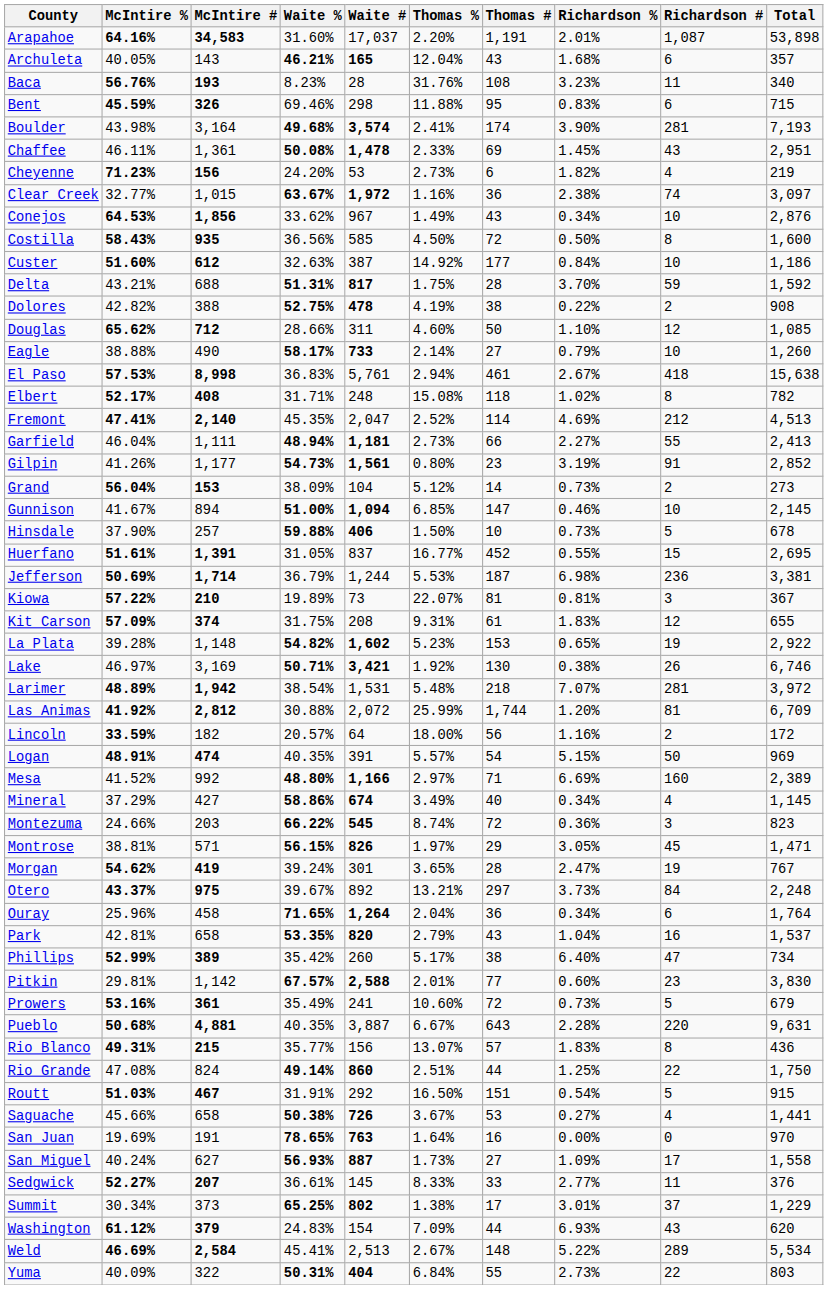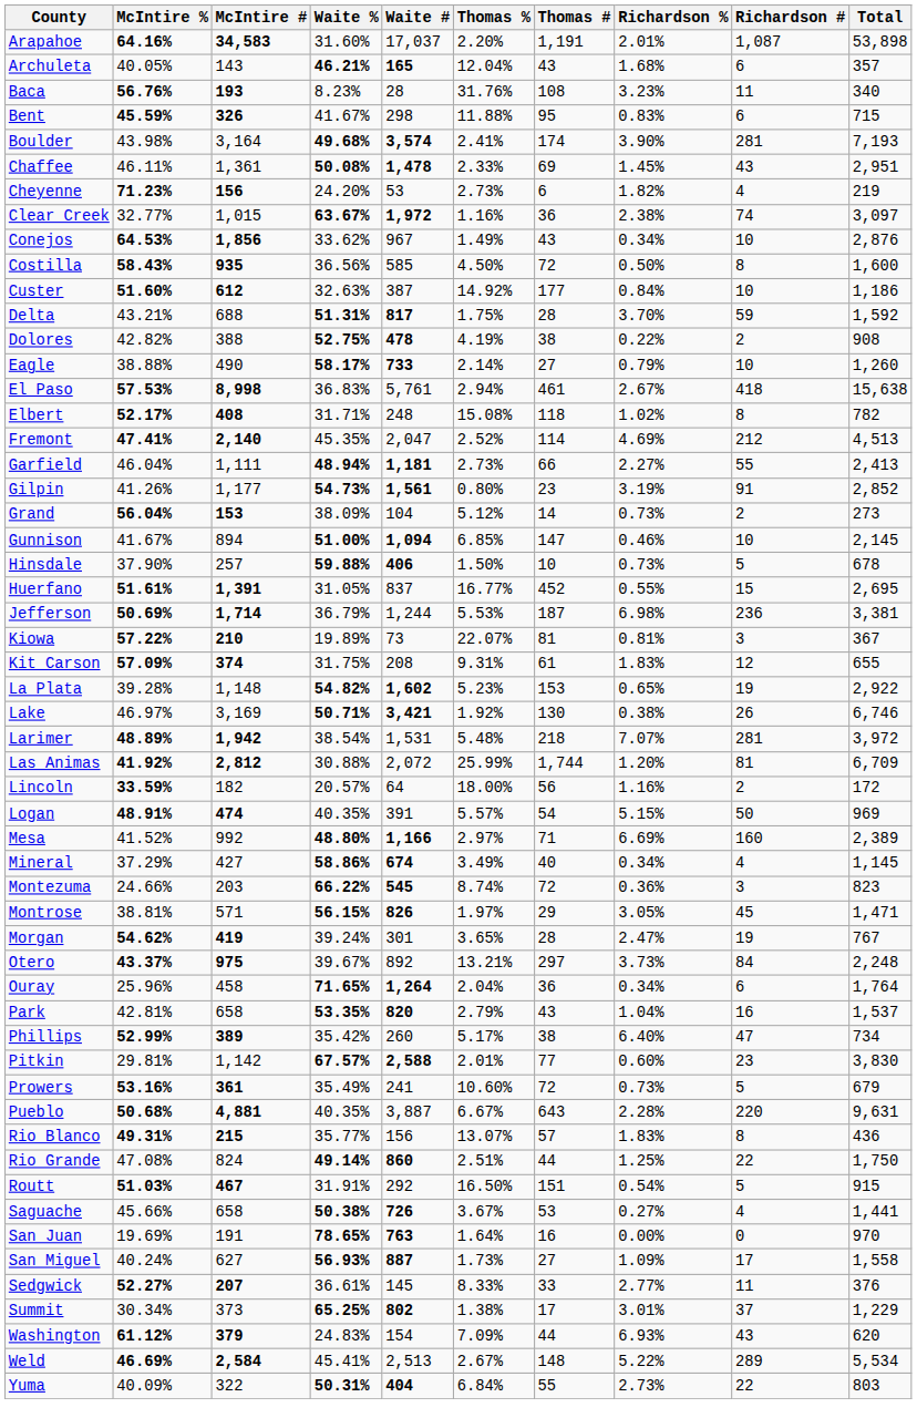 <table class="wikitable sortable">
 <tr>
 <th>County</th>
 <th>McIntire %</th>
 <th>McIntire #</th>
 <th>Waite %</th>
 <th>Waite #</th>
 <th>Thomas %</th>
 <th>Thomas #</th>
 <th>Richardson %</th>
 <th>Richardson #</th>
 <th>Total</th>
 </tr>
 <tr>
 <td><a href='#'>Arapahoe</a></td>
 <td><strong>64.16%</strong></td>
 <td><strong>34,583</strong></td>
 <td>31.60%</td>
 <td>17,037</td>
 <td>2.20%</td>
 <td>1,191</td>
 <td>2.01%</td>
 <td>1,087</td>
 <td>53,898</td>
 </tr>
 <tr>
 <td><a href='#'>Archuleta</a></td>
 <td>40.05%</td>
 <td>143</td>
 <td><strong>46.21%</strong></td>
 <td><strong>165</strong></td>
 <td>12.04%</td>
 <td>43</td>
 <td>1.68%</td>
 <td>6</td>
 <td>357</td>
 </tr>
 <tr>
 <td><a href='#'>Baca</a></td>
 <td><strong>56.76%</strong></td>
 <td><strong>193</strong></td>
 <td>8.23%</td>
 <td>28</td>
 <td>31.76%</td>
 <td>108</td>
 <td>3.23%</td>
 <td>11</td>
 <td>340</td>
 </tr>
 <tr>
 <td><a href='#'>Bent</a></td>
 <td><strong>45.59%</strong></td>
 <td><strong>326</strong></td>
-<td>69.46%</td>
+<td>41.67%</td>
 <td>298</td>
 <td>11.88%</td>
 <td>95</td>
 <td>0.83%</td>
 <td>6</td>
 <td>715</td>
 </tr>
 <tr>
 <td><a href='#'>Boulder</a></td>
 <td>43.98%</td>
 <td>3,164</td>
 <td><strong>49.68%</strong></td>
 <td><strong>3,574</strong></td>
 <td>2.41%</td>
 <td>174</td>
 <td>3.90%</td>
 <td>281</td>
 <td>7,193</td>
 </tr>
 <tr>
 <td><a href='#'>Chaffee</a></td>
 <td>46.11%</td>
 <td>1,361</td>
 <td><strong>50.08%</strong></td>
 <td><strong>1,478</strong></td>
 <td>2.33%</td>
 <td>69</td>
 <td>1.45%</td>
 <td>43</td>
 <td>2,951</td>
 </tr>
 <tr>
 <td><a href='#'>Cheyenne</a></td>
 <td><strong>71.23%</strong></td>
 <td><strong>156</strong></td>
 <td>24.20%</td>
 <td>53</td>
 <td>2.73%</td>
 <td>6</td>
 <td>1.82%</td>
 <td>4</td>
 <td>219</td>
 </tr>
 <tr>
 <td><a href='#'>Clear Creek</a></td>
 <td>32.77%</td>
 <td>1,015</td>
 <td><strong>63.67%</strong></td>
 <td><strong>1,972</strong></td>
 <td>1.16%</td>
 <td>36</td>
 <td>2.38%</td>
 <td>74</td>
 <td>3,097</td>
 </tr>
 <tr>
 <td><a href='#'>Conejos</a></td>
 <td><strong>64.53%</strong></td>
 <td><strong>1,856</strong></td>
 <td>33.62%</td>
 <td>967</td>
 <td>1.49%</td>
 <td>43</td>
 <td>0.34%</td>
 <td>10</td>
 <td>2,876</td>
 </tr>
 <tr>
 <td><a href='#'>Costilla</a></td>
 <td><strong>58.43%</strong></td>
 <td><strong>935</strong></td>
 <td>36.56%</td>
 <td>585</td>
 <td>4.50%</td>
 <td>72</td>
 <td>0.50%</td>
 <td>8</td>
 <td>1,600</td>
 </tr>
 <tr>
 <td><a href='#'>Custer</a></td>
 <td><strong>51.60%</strong></td>
 <td><strong>612</strong></td>
 <td>32.63%</td>
 <td>387</td>
 <td>14.92%</td>
 <td>177</td>
 <td>0.84%</td>
 <td>10</td>
 <td>1,186</td>
 </tr>
 <tr>
 <td><a href='#'>Delta</a></td>
 <td>43.21%</td>
 <td>688</td>
 <td><strong>51.31%</strong></td>
 <td><strong>817</strong></td>
 <td>1.75%</td>
 <td>28</td>
 <td>3.70%</td>
 <td>59</td>
 <td>1,592</td>
 </tr>
 <tr>
 <td><a href='#'>Dolores</a></td>
 <td>42.82%</td>
 <td>388</td>
 <td><strong>52.75%</strong></td>
 <td><strong>478</strong></td>
 <td>4.19%</td>
 <td>38</td>
 <td>0.22%</td>
 <td>2</td>
 <td>908</td>
-</tr>
-<tr>
-<td><a href='#'>Douglas</a></td>
-<td><strong>65.62%</strong></td>
-<td><strong>712</strong></td>
-<td>28.66%</td>
-<td>311</td>
-<td>4.60%</td>
-<td>50</td>
-<td>1.10%</td>
-<td>12</td>
-<td>1,085</td>
 </tr>
 <tr>
 <td><a href='#'>Eagle</a></td>
 <td>38.88%</td>
 <td>490</td>
 <td><strong>58.17%</strong></td>
 <td><strong>733</strong></td>
 <td>2.14%</td>
 <td>27</td>
 <td>0.79%</td>
 <td>10</td>
 <td>1,260</td>
 </tr>
 <tr>
 <td><a href='#'>El Paso</a></td>
 <td><strong>57.53%</strong></td>
 <td><strong>8,998</strong></td>
 <td>36.83%</td>
 <td>5,761</td>
 <td>2.94%</td>
 <td>461</td>
 <td>2.67%</td>
 <td>418</td>
 <td>15,638</td>
 </tr>
 <tr>
 <td><a href='#'>Elbert</a></td>
 <td><strong>52.17%</strong></td>
 <td><strong>408</strong></td>
 <td>31.71%</td>
 <td>248</td>
 <td>15.08%</td>
 <td>118</td>
 <td>1.02%</td>
 <td>8</td>
 <td>782</td>
 </tr>
 <tr>
 <td><a href='#'>Fremont</a></td>
 <td><strong>47.41%</strong></td>
 <td><strong>2,140</strong></td>
 <td>45.35%</td>
 <td>2,047</td>
 <td>2.52%</td>
 <td>114</td>
 <td>4.69%</td>
 <td>212</td>
 <td>4,513</td>
 </tr>
 <tr>
 <td><a href='#'>Garfield</a></td>
 <td>46.04%</td>
 <td>1,111</td>
 <td><strong>48.94%</strong></td>
 <td><strong>1,181</strong></td>
 <td>2.73%</td>
 <td>66</td>
 <td>2.27%</td>
 <td>55</td>
 <td>2,413</td>
 </tr>
 <tr>
 <td><a href='#'>Gilpin</a></td>
 <td>41.26%</td>
 <td>1,177</td>
 <td><strong>54.73%</strong></td>
 <td><strong>1,561</strong></td>
 <td>0.80%</td>
 <td>23</td>
 <td>3.19%</td>
 <td>91</td>
 <td>2,852</td>
 </tr>
 <tr>
 <td><a href='#'>Grand</a></td>
 <td><strong>56.04%</strong></td>
 <td><strong>153</strong></td>
 <td>38.09%</td>
 <td>104</td>
 <td>5.12%</td>
 <td>14</td>
 <td>0.73%</td>
 <td>2</td>
 <td>273</td>
 </tr>
 <tr>
 <td><a href='#'>Gunnison</a></td>
 <td>41.67%</td>
 <td>894</td>
 <td><strong>51.00%</strong></td>
 <td><strong>1,094</strong></td>
 <td>6.85%</td>
 <td>147</td>
 <td>0.46%</td>
 <td>10</td>
 <td>2,145</td>
 </tr>
 <tr>
 <td><a href='#'>Hinsdale</a></td>
 <td>37.90%</td>
 <td>257</td>
 <td><strong>59.88%</strong></td>
 <td><strong>406</strong></td>
 <td>1.50%</td>
 <td>10</td>
 <td>0.73%</td>
 <td>5</td>
 <td>678</td>
 </tr>
 <tr>
 <td><a href='#'>Huerfano</a></td>
 <td><strong>51.61%</strong></td>
 <td><strong>1,391</strong></td>
 <td>31.05%</td>
 <td>837</td>
 <td>16.77%</td>
 <td>452</td>
 <td>0.55%</td>
 <td>15</td>
 <td>2,695</td>
 </tr>
 <tr>
 <td><a href='#'>Jefferson</a></td>
 <td><strong>50.69%</strong></td>
 <td><strong>1,714</strong></td>
 <td>36.79%</td>
 <td>1,244</td>
 <td>5.53%</td>
 <td>187</td>
 <td>6.98%</td>
 <td>236</td>
 <td>3,381</td>
 </tr>
 <tr>
 <td><a href='#'>Kiowa</a></td>
 <td><strong>57.22%</strong></td>
 <td><strong>210</strong></td>
 <td>19.89%</td>
 <td>73</td>
 <td>22.07%</td>
 <td>81</td>
 <td>0.81%</td>
 <td>3</td>
 <td>367</td>
 </tr>
 <tr>
 <td><a href='#'>Kit Carson</a></td>
 <td><strong>57.09%</strong></td>
 <td><strong>374</strong></td>
 <td>31.75%</td>
 <td>208</td>
 <td>9.31%</td>
 <td>61</td>
 <td>1.83%</td>
 <td>12</td>
 <td>655</td>
 </tr>
 <tr>
 <td><a href='#'>La Plata</a></td>
 <td>39.28%</td>
 <td>1,148</td>
 <td><strong>54.82%</strong></td>
 <td><strong>1,602</strong></td>
 <td>5.23%</td>
 <td>153</td>
 <td>0.65%</td>
 <td>19</td>
 <td>2,922</td>
 </tr>
 <tr>
 <td><a href='#'>Lake</a></td>
 <td>46.97%</td>
 <td>3,169</td>
 <td><strong>50.71%</strong></td>
 <td><strong>3,421</strong></td>
 <td>1.92%</td>
 <td>130</td>
 <td>0.38%</td>
 <td>26</td>
 <td>6,746</td>
 </tr>
 <tr>
 <td><a href='#'>Larimer</a></td>
 <td><strong>48.89%</strong></td>
 <td><strong>1,942</strong></td>
 <td>38.54%</td>
 <td>1,531</td>
 <td>5.48%</td>
 <td>218</td>
 <td>7.07%</td>
 <td>281</td>
 <td>3,972</td>
 </tr>
 <tr>
 <td><a href='#'>Las Animas</a></td>
 <td><strong>41.92%</strong></td>
 <td><strong>2,812</strong></td>
 <td>30.88%</td>
 <td>2,072</td>
 <td>25.99%</td>
 <td>1,744</td>
 <td>1.20%</td>
 <td>81</td>
 <td>6,709</td>
 </tr>
 <tr>
 <td><a href='#'>Lincoln</a></td>
 <td><strong>33.59%</strong></td>
 <td>182</td>
 <td>20.57%</td>
 <td>64</td>
 <td>18.00%</td>
 <td>56</td>
 <td>1.16%</td>
 <td>2</td>
 <td>172</td>
 </tr>
 <tr>
 <td><a href='#'>Logan</a></td>
 <td><strong>48.91%</strong></td>
 <td><strong>474</strong></td>
 <td>40.35%</td>
 <td>391</td>
 <td>5.57%</td>
 <td>54</td>
 <td>5.15%</td>
 <td>50</td>
 <td>969</td>
 </tr>
 <tr>
 <td><a href='#'>Mesa</a></td>
 <td>41.52%</td>
 <td>992</td>
 <td><strong>48.80%</strong></td>
 <td><strong>1,166</strong></td>
 <td>2.97%</td>
 <td>71</td>
 <td>6.69%</td>
 <td>160</td>
 <td>2,389</td>
 </tr>
 <tr>
 <td><a href='#'>Mineral</a></td>
 <td>37.29%</td>
 <td>427</td>
 <td><strong>58.86%</strong></td>
 <td><strong>674</strong></td>
 <td>3.49%</td>
 <td>40</td>
 <td>0.34%</td>
 <td>4</td>
 <td>1,145</td>
 </tr>
 <tr>
 <td><a href='#'>Montezuma</a></td>
 <td>24.66%</td>
 <td>203</td>
 <td><strong>66.22%</strong></td>
 <td><strong>545</strong></td>
 <td>8.74%</td>
 <td>72</td>
 <td>0.36%</td>
 <td>3</td>
 <td>823</td>
 </tr>
 <tr>
 <td><a href='#'>Montrose</a></td>
 <td>38.81%</td>
 <td>571</td>
 <td><strong>56.15%</strong></td>
 <td><strong>826</strong></td>
 <td>1.97%</td>
 <td>29</td>
 <td>3.05%</td>
 <td>45</td>
 <td>1,471</td>
 </tr>
 <tr>
 <td><a href='#'>Morgan</a></td>
 <td><strong>54.62%</strong></td>
 <td><strong>419</strong></td>
 <td>39.24%</td>
 <td>301</td>
 <td>3.65%</td>
 <td>28</td>
 <td>2.47%</td>
 <td>19</td>
 <td>767</td>
 </tr>
 <tr>
 <td><a href='#'>Otero</a></td>
 <td><strong>43.37%</strong></td>
 <td><strong>975</strong></td>
 <td>39.67%</td>
 <td>892</td>
 <td>13.21%</td>
 <td>297</td>
 <td>3.73%</td>
 <td>84</td>
 <td>2,248</td>
 </tr>
 <tr>
 <td><a href='#'>Ouray</a></td>
 <td>25.96%</td>
 <td>458</td>
 <td><strong>71.65%</strong></td>
 <td><strong>1,264</strong></td>
 <td>2.04%</td>
 <td>36</td>
 <td>0.34%</td>
 <td>6</td>
 <td>1,764</td>
 </tr>
 <tr>
 <td><a href='#'>Park</a></td>
 <td>42.81%</td>
 <td>658</td>
 <td><strong>53.35%</strong></td>
 <td><strong>820</strong></td>
 <td>2.79%</td>
 <td>43</td>
 <td>1.04%</td>
 <td>16</td>
 <td>1,537</td>
 </tr>
 <tr>
 <td><a href='#'>Phillips</a></td>
 <td><strong>52.99%</strong></td>
 <td><strong>389</strong></td>
 <td>35.42%</td>
 <td>260</td>
 <td>5.17%</td>
 <td>38</td>
 <td>6.40%</td>
 <td>47</td>
 <td>734</td>
 </tr>
 <tr>
 <td><a href='#'>Pitkin</a></td>
 <td>29.81%</td>
 <td>1,142</td>
 <td><strong>67.57%</strong></td>
 <td><strong>2,588</strong></td>
 <td>2.01%</td>
 <td>77</td>
 <td>0.60%</td>
 <td>23</td>
 <td>3,830</td>
 </tr>
 <tr>
 <td><a href='#'>Prowers</a></td>
 <td><strong>53.16%</strong></td>
 <td><strong>361</strong></td>
 <td>35.49%</td>
 <td>241</td>
 <td>10.60%</td>
 <td>72</td>
 <td>0.73%</td>
 <td>5</td>
 <td>679</td>
 </tr>
 <tr>
 <td><a href='#'>Pueblo</a></td>
 <td><strong>50.68%</strong></td>
 <td><strong>4,881</strong></td>
 <td>40.35%</td>
 <td>3,887</td>
 <td>6.67%</td>
 <td>643</td>
 <td>2.28%</td>
 <td>220</td>
 <td>9,631</td>
 </tr>
 <tr>
 <td><a href='#'>Rio Blanco</a></td>
 <td><strong>49.31%</strong></td>
 <td><strong>215</strong></td>
 <td>35.77%</td>
 <td>156</td>
 <td>13.07%</td>
 <td>57</td>
 <td>1.83%</td>
 <td>8</td>
 <td>436</td>
 </tr>
 <tr>
 <td><a href='#'>Rio Grande</a></td>
 <td>47.08%</td>
 <td>824</td>
 <td><strong>49.14%</strong></td>
 <td><strong>860</strong></td>
 <td>2.51%</td>
 <td>44</td>
 <td>1.25%</td>
 <td>22</td>
 <td>1,750</td>
 </tr>
 <tr>
 <td><a href='#'>Routt</a></td>
 <td><strong>51.03%</strong></td>
 <td><strong>467</strong></td>
 <td>31.91%</td>
 <td>292</td>
 <td>16.50%</td>
 <td>151</td>
 <td>0.54%</td>
 <td>5</td>
 <td>915</td>
 </tr>
 <tr>
 <td><a href='#'>Saguache</a></td>
 <td>45.66%</td>
 <td>658</td>
 <td><strong>50.38%</strong></td>
 <td><strong>726</strong></td>
 <td>3.67%</td>
 <td>53</td>
 <td>0.27%</td>
 <td>4</td>
 <td>1,441</td>
 </tr>
 <tr>
 <td><a href='#'>San Juan</a></td>
 <td>19.69%</td>
 <td>191</td>
 <td><strong>78.65%</strong></td>
 <td><strong>763</strong></td>
 <td>1.64%</td>
 <td>16</td>
 <td>0.00%</td>
 <td>0</td>
 <td>970</td>
 </tr>
 <tr>
 <td><a href='#'>San Miguel</a></td>
 <td>40.24%</td>
 <td>627</td>
 <td><strong>56.93%</strong></td>
 <td><strong>887</strong></td>
 <td>1.73%</td>
 <td>27</td>
 <td>1.09%</td>
 <td>17</td>
 <td>1,558</td>
 </tr>
 <tr>
 <td><a href='#'>Sedgwick</a></td>
 <td><strong>52.27%</strong></td>
 <td><strong>207</strong></td>
 <td>36.61%</td>
 <td>145</td>
 <td>8.33%</td>
 <td>33</td>
 <td>2.77%</td>
 <td>11</td>
 <td>376</td>
 </tr>
 <tr>
 <td><a href='#'>Summit</a></td>
 <td>30.34%</td>
 <td>373</td>
 <td><strong>65.25%</strong></td>
 <td><strong>802</strong></td>
 <td>1.38%</td>
 <td>17</td>
 <td>3.01%</td>
 <td>37</td>
 <td>1,229</td>
 </tr>
 <tr>
 <td><a href='#'>Washington</a></td>
 <td><strong>61.12%</strong></td>
 <td><strong>379</strong></td>
 <td>24.83%</td>
 <td>154</td>
 <td>7.09%</td>
 <td>44</td>
 <td>6.93%</td>
 <td>43</td>
 <td>620</td>
 </tr>
 <tr>
 <td><a href='#'>Weld</a></td>
 <td><strong>46.69%</strong></td>
 <td><strong>2,584</strong></td>
 <td>45.41%</td>
 <td>2,513</td>
 <td>2.67%</td>
 <td>148</td>
 <td>5.22%</td>
 <td>289</td>
 <td>5,534</td>
 </tr>
 <tr>
 <td><a href='#'>Yuma</a></td>
 <td>40.09%</td>
 <td>322</td>
 <td><strong>50.31%</strong></td>
 <td><strong>404</strong></td>
 <td>6.84%</td>
 <td>55</td>
 <td>2.73%</td>
 <td>22</td>
 <td>803</td>
 </tr>
 </table>
